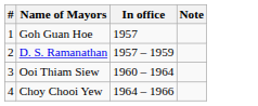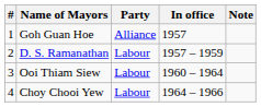 <table class="wikitable">
 <tr>
 <th>#</th>
 <th>Name of Mayors</th>
+<th>Party</th>
 <th>In office</th>
 <th>Note</th>
 </tr>
 <tr>
 <td>1</td>
 <td>Goh Guan Hoe</td>
+<td><a href='#'>Alliance</a></td>
 <td>1957</td>
 <td></td>
 </tr>
 <tr>
 <td>2</td>
 <td><a href='#'>D. S. Ramanathan</a></td>
+<td><a href='#'>Labour</a></td>
 <td>1957 – 1959</td>
 <td></td>
 </tr>
 <tr>
 <td>3</td>
 <td>Ooi Thiam Siew</td>
+<td><a href='#'>Labour</a></td>
 <td>1960 – 1964</td>
 <td></td>
 </tr>
 <tr>
 <td>4</td>
 <td>Choy Chooi Yew</td>
+<td><a href='#'>Labour</a></td>
 <td>1964 – 1966</td>
 <td></td>
 </tr>
 </table>
